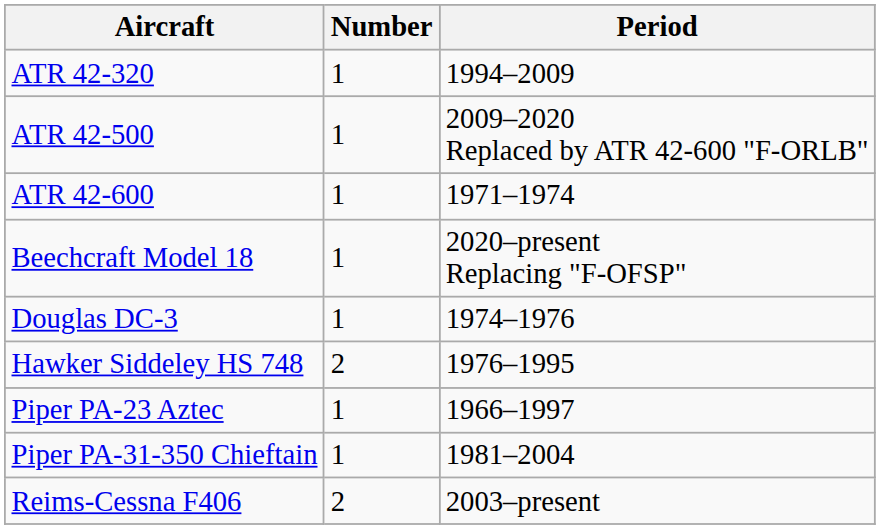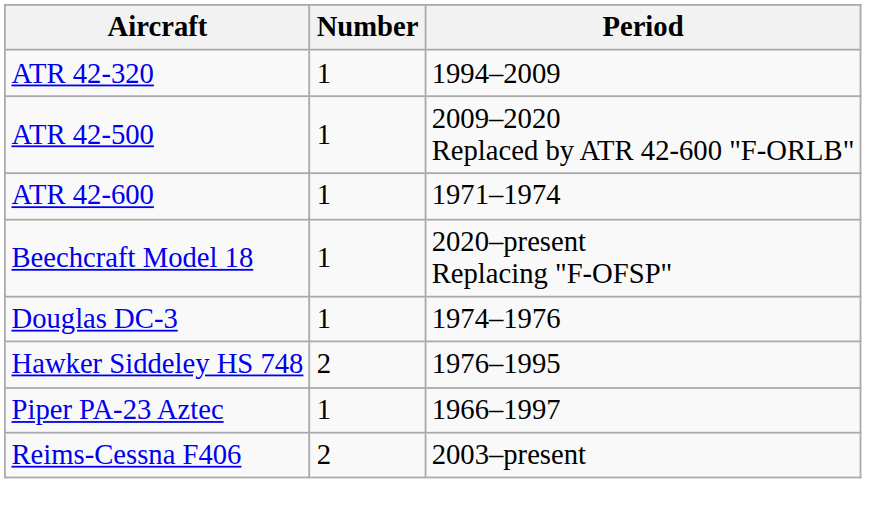 <table class="wikitable sortable plainrowheaders">
 <tr>
 <th>Aircraft</th>
 <th>Number</th>
 <th>Period</th>
 </tr>
 <tr>
 <td><a href='#'>ATR 42-320</a></td>
 <td>1</td>
 <td>1994–2009</td>
 </tr>
 <tr>
 <td><a href='#'>ATR 42-500</a></td>
 <td>1</td>
 <td>2009–2020<br>Replaced by ATR 42-600 "F-ORLB"</td>
 </tr>
 <tr>
 <td><a href='#'>ATR 42-600</a></td>
 <td>1</td>
 <td>1971–1974</td>
 </tr>
 <tr>
 <td><a href='#'>Beechcraft Model 18</a></td>
 <td>1</td>
 <td>2020–present<br>Replacing "F-OFSP"</td>
 </tr>
 <tr>
 <td><a href='#'>Douglas DC-3</a></td>
 <td>1</td>
 <td>1974–1976</td>
 </tr>
 <tr>
 <td><a href='#'>Hawker Siddeley HS 748</a></td>
 <td>2</td>
 <td>1976–1995</td>
 </tr>
 <tr>
 <td><a href='#'>Piper PA-23 Aztec</a></td>
 <td>1</td>
 <td>1966–1997</td>
 </tr>
 <tr>
-<td><a href='#'>Piper PA-31-350 Chieftain</a></td>
-<td>1</td>
-<td>1981–2004</td>
-</tr>
-<tr>
 <td><a href='#'>Reims-Cessna F406</a></td>
 <td>2</td>
 <td>2003–present</td>
 </tr>
 </table>
